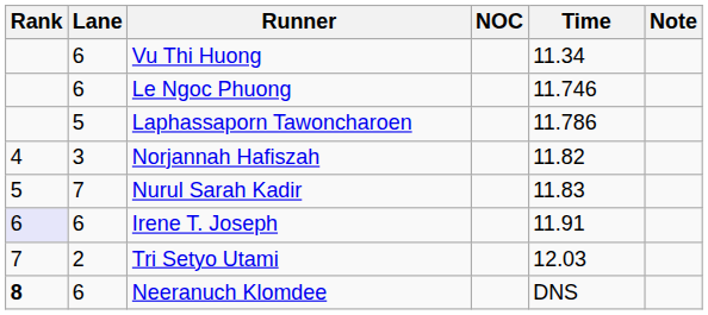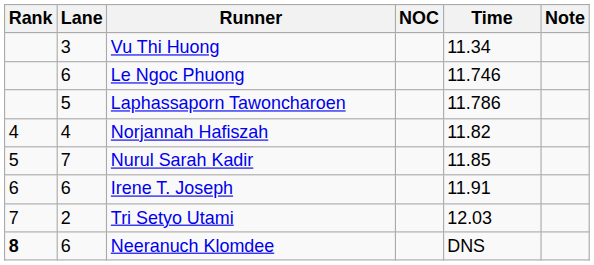 <table class="wikitable sortable" style="text-align:Left">
 <tr>
 <th width=10>Rank</th>
 <th width=10>Lane</th>
 <th width=250>Runner</th>
 <th width=10>NOC</th>
 <th width=80>Time</th>
 <th width=10>Note</th>
 </tr>
 <tr>
 <td></td>
-<td>6</td>
+<td>3</td>
 <td><a href='#'>Vu Thi Huong</a></td>
 <td></td>
 <td>11.34</td>
 <td></td>
 </tr>
 <tr>
 <td></td>
 <td>6</td>
 <td><a href='#'>Le Ngoc Phuong</a></td>
 <td></td>
 <td>11.746</td>
 <td></td>
 </tr>
 <tr>
 <td></td>
 <td>5</td>
 <td><a href='#'>Laphassaporn Tawoncharoen</a></td>
 <td></td>
 <td>11.786</td>
 <td></td>
 </tr>
 <tr>
 <td>4</td>
-<td>3</td>
+<td>4</td>
 <td><a href='#'>Norjannah Hafiszah</a></td>
 <td></td>
 <td>11.82</td>
 <td></td>
 </tr>
 <tr>
 <td>5</td>
 <td>7</td>
 <td><a href='#'>Nurul Sarah Kadir</a></td>
 <td></td>
-<td>11.83</td>
+<td>11.85</td>
 <td></td>
 </tr>
 <tr>
-<td style="background: lavender;">6</td>
+<td>6</td>
 <td>6</td>
 <td><a href='#'>Irene T. Joseph</a></td>
 <td></td>
 <td>11.91</td>
 <td></td>
 </tr>
 <tr>
 <td>7</td>
 <td>2</td>
 <td><a href='#'>Tri Setyo Utami</a></td>
 <td></td>
 <td>12.03</td>
 <td></td>
 </tr>
 <tr>
 <td><strong>8</strong></td>
 <td>6</td>
 <td><a href='#'>Neeranuch Klomdee</a></td>
 <td></td>
 <td>DNS</td>
 <td></td>
 </tr>
 </table>
